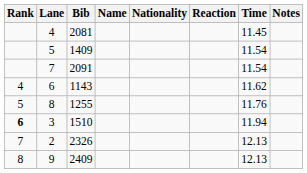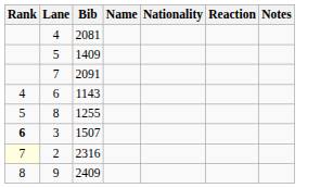 <table class="wikitable sortable" style="text-align:center">
 <tr>
 <th>Rank</th>
 <th>Lane</th>
 <th>Bib</th>
 <th>Name</th>
 <th>Nationality</th>
 <th>Reaction</th>
-<th>Time</th>
 <th>Notes</th>
 </tr>
 <tr>
 <td></td>
 <td>4</td>
 <td>2081</td>
 <td align=left></td>
 <td align=left></td>
 <td></td>
-<td>11.45</td>
 <td></td>
 </tr>
 <tr>
 <td></td>
 <td>5</td>
 <td>1409</td>
 <td align=left></td>
 <td align=left></td>
 <td></td>
-<td>11.54</td>
 <td></td>
 </tr>
 <tr>
 <td></td>
 <td>7</td>
 <td>2091</td>
 <td align=left></td>
 <td align=left></td>
 <td></td>
-<td>11.54</td>
 <td></td>
 </tr>
 <tr>
 <td>4</td>
 <td>6</td>
 <td>1143</td>
 <td align=left></td>
 <td align=left></td>
 <td></td>
-<td>11.62</td>
 <td></td>
 </tr>
 <tr>
 <td>5</td>
 <td>8</td>
 <td>1255</td>
 <td align=left></td>
 <td align=left></td>
 <td></td>
-<td>11.76</td>
 <td></td>
 </tr>
 <tr>
 <td><strong>6</strong></td>
 <td>3</td>
-<td>1510</td>
+<td>1507</td>
 <td align=left></td>
 <td align=left></td>
 <td></td>
-<td>11.94</td>
 <td></td>
 </tr>
 <tr>
-<td>7</td>
+<td style="background: lightyellow;">7</td>
 <td>2</td>
-<td>2326</td>
+<td>2316</td>
 <td align=left></td>
 <td align=left></td>
 <td></td>
-<td>12.13</td>
 <td></td>
 </tr>
 <tr>
 <td>8</td>
 <td>9</td>
 <td>2409</td>
 <td align=left></td>
 <td align=left></td>
 <td></td>
-<td>12.13</td>
 <td></td>
 </tr>
 </table>
